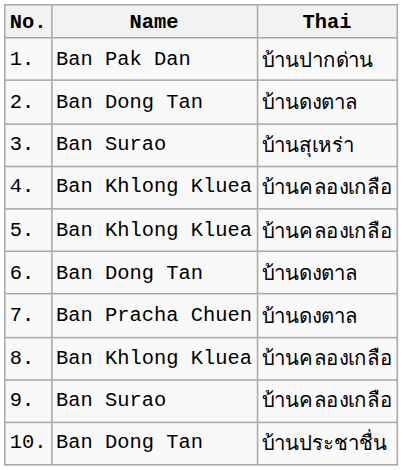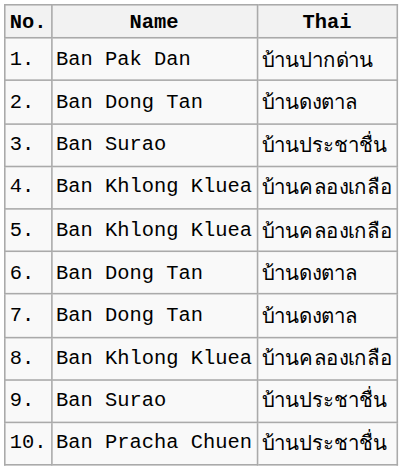 <table class="wikitable sortable">
 <tr>
 <th>No.</th>
 <th>Name</th>
 <th>Thai</th>
 </tr>
 <tr>
 <td>1.</td>
 <td>Ban Pak Dan</td>
 <td>บ้านปากด่าน</td>
 </tr>
 <tr>
 <td>2.</td>
 <td>Ban Dong Tan</td>
 <td>บ้านดงตาล</td>
 </tr>
 <tr>
 <td>3.</td>
 <td>Ban Surao</td>
-<td>บ้านสุเหร่า</td>
+<td>บ้านประชาชื่น</td>
 </tr>
 <tr>
 <td>4.</td>
 <td>Ban Khlong Kluea</td>
 <td>บ้านคลองเกลือ</td>
 </tr>
 <tr>
 <td>5.</td>
 <td>Ban Khlong Kluea</td>
 <td>บ้านคลองเกลือ</td>
 </tr>
 <tr>
 <td>6.</td>
 <td>Ban Dong Tan</td>
 <td>บ้านดงตาล</td>
 </tr>
 <tr>
 <td>7.</td>
-<td>Ban Pracha Chuen</td>
+<td>Ban Dong Tan</td>
 <td>บ้านดงตาล</td>
 </tr>
 <tr>
 <td>8.</td>
 <td>Ban Khlong Kluea</td>
 <td>บ้านคลองเกลือ</td>
 </tr>
 <tr>
 <td>9.</td>
 <td>Ban Surao</td>
-<td>บ้านคลองเกลือ</td>
+<td>บ้านประชาชื่น</td>
 </tr>
 <tr>
 <td>10.</td>
-<td>Ban Dong Tan</td>
+<td>Ban Pracha Chuen</td>
 <td>บ้านประชาชื่น</td>
 </tr>
 </table>
